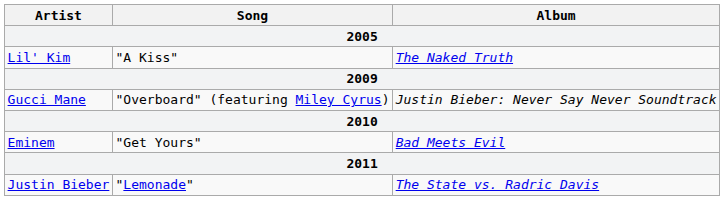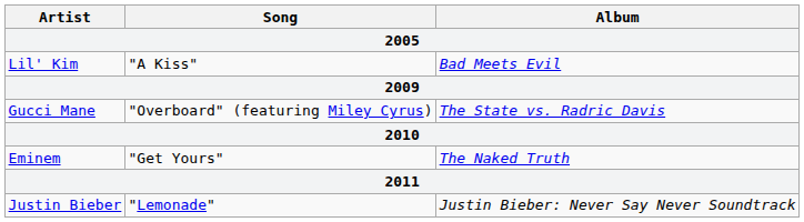 <table class=wikitable>
 <tr>
 <th>Artist</th>
 <th>Song</th>
 <th>Album</th>
 </tr>
 <tr>
 <td colspan="4"  style="text-align:center; background:#f2f3f4;"><strong>2005</strong></td>
 </tr>
 <tr>
 <td><a href='#'>Lil' Kim</a></td>
 <td>"A Kiss"</td>
-<td><em><a href='#'>The Naked Truth</a></em></td>
+<td><em><a href='#'>Bad Meets Evil</a></em></td>
 </tr>
 <tr>
 <td colspan="4"  style="text-align:center; background:#f2f3f4;"><strong>2009</strong></td>
 </tr>
 <tr>
 <td><a href='#'>Gucci Mane</a></td>
 <td>"Overboard" (featuring <a href='#'>Miley Cyrus</a>)</td>
-<td><em>Justin Bieber: Never Say Never Soundtrack</em></td>
+<td><em><a href='#'>The State vs. Radric Davis</a></em></td>
 </tr>
 <tr>
 <td colspan="4"  style="text-align:center; background:#f2f3f4;"><strong>2010</strong></td>
 </tr>
 <tr>
 <td><a href='#'>Eminem</a></td>
 <td>"Get Yours"</td>
-<td><em><a href='#'>Bad Meets Evil</a></em></td>
+<td><em><a href='#'>The Naked Truth</a></em></td>
 </tr>
 <tr>
 <td colspan="4"  style="text-align:center; background:#f2f3f4;"><strong>2011</strong></td>
 </tr>
 <tr>
 <td><a href='#'>Justin Bieber</a></td>
 <td>"<a href='#'>Lemonade</a>"</td>
-<td><em><a href='#'>The State vs. Radric Davis</a></em></td>
+<td><em>Justin Bieber: Never Say Never Soundtrack</em></td>
 </tr>
 </table>
